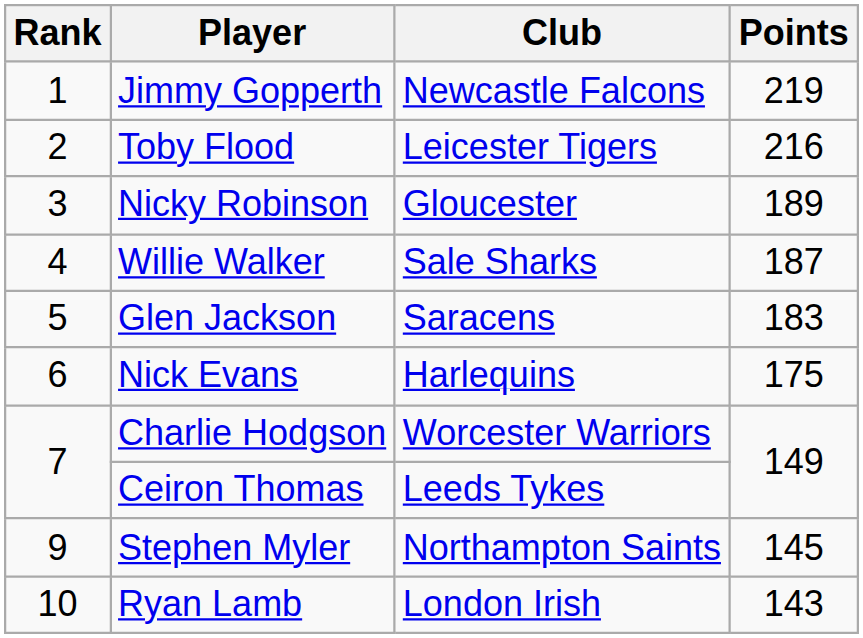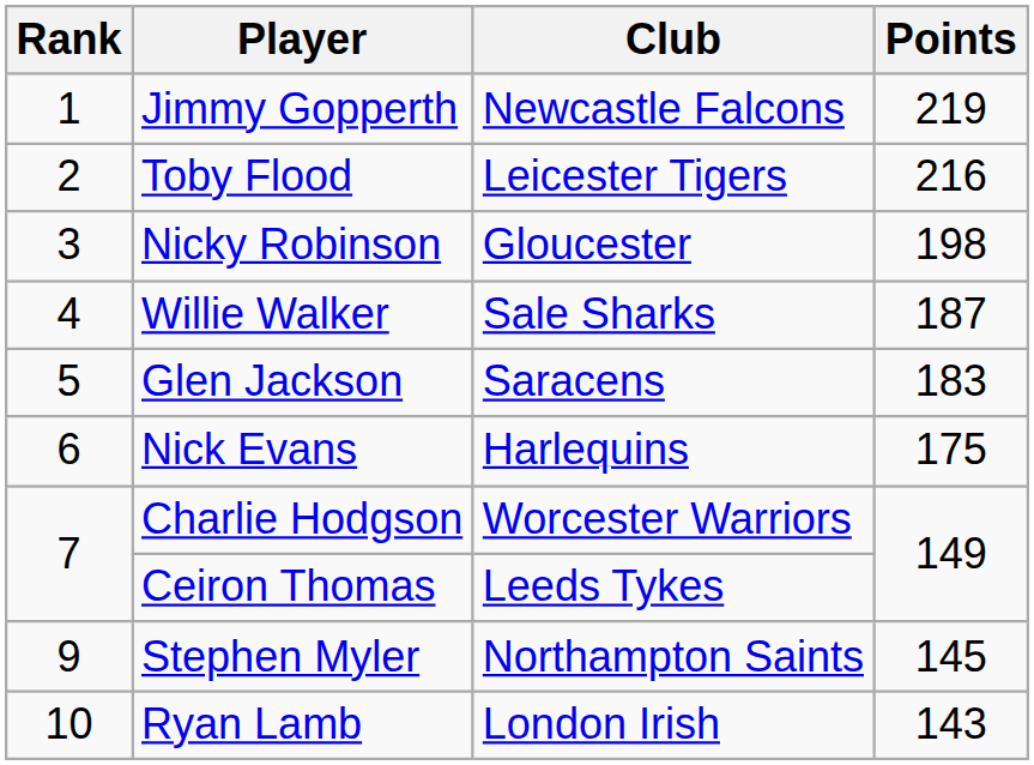 <table class="wikitable" style="text-align:center">
 <tr>
 <th>Rank</th>
 <th>Player</th>
 <th>Club</th>
 <th style="width:50px">Points</th>
 </tr>
 <tr>
 <td>1</td>
 <td align=left> <a href='#'>Jimmy Gopperth</a></td>
 <td align=left><a href='#'>Newcastle Falcons</a></td>
 <td>219</td>
 </tr>
 <tr>
 <td>2</td>
 <td align=left> <a href='#'>Toby Flood</a></td>
 <td align=left><a href='#'>Leicester Tigers</a></td>
 <td>216</td>
 </tr>
 <tr>
 <td>3</td>
 <td align=left> <a href='#'>Nicky Robinson</a></td>
 <td align=left><a href='#'>Gloucester</a></td>
-<td>189</td>
+<td>198</td>
 </tr>
 <tr>
 <td>4</td>
 <td align=left> <a href='#'>Willie Walker</a></td>
 <td align=left><a href='#'>Sale Sharks</a></td>
 <td>187</td>
 </tr>
 <tr>
 <td>5</td>
 <td align=left> <a href='#'>Glen Jackson</a></td>
 <td align=left><a href='#'>Saracens</a></td>
 <td>183</td>
 </tr>
 <tr>
 <td>6</td>
 <td align=left> <a href='#'>Nick Evans</a></td>
 <td align=left><a href='#'>Harlequins</a></td>
 <td>175</td>
 </tr>
 <tr>
 <td rowspan=2>7</td>
 <td align=left> <a href='#'>Charlie Hodgson</a></td>
 <td align=left><a href='#'>Worcester Warriors</a></td>
 <td rowspan=2>149</td>
 </tr>
 <tr>
 <td align=left> <a href='#'>Ceiron Thomas</a></td>
 <td align=left><a href='#'>Leeds Tykes</a></td>
 </tr>
 <tr>
 <td>9</td>
 <td align=left> <a href='#'>Stephen Myler</a></td>
 <td align=left><a href='#'>Northampton Saints</a></td>
 <td>145</td>
 </tr>
 <tr>
 <td>10</td>
 <td align=left> <a href='#'>Ryan Lamb</a></td>
 <td align=left><a href='#'>London Irish</a></td>
 <td>143</td>
 </tr>
 </table>
